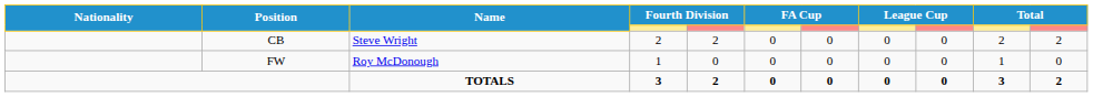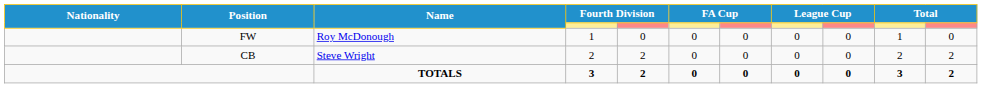 <table class="wikitable" style="text-align:center; font-size:90%; width:100%;">
 <tr>
 <th rowspan="2" style="background:#2191CC; color:white; border:1px solid #F7C408; text-align:center;">Nationality</th>
 <th rowspan="2" style="background:#2191CC; color:white; border:1px solid #F7C408; text-align:center;">Position</th>
 <th rowspan="2" style="background:#2191CC; color:white; border:1px solid #F7C408; text-align:center;">Name</th>
 <th colspan="2" style="background:#2191CC; color:white; border:1px solid #F7C408; text-align:center;">Fourth Division</th>
 <th colspan="2" style="background:#2191CC; color:white; border:1px solid #F7C408; text-align:center;">FA Cup</th>
 <th colspan="2" style="background:#2191CC; color:white; border:1px solid #F7C408; text-align:center;">League Cup</th>
 <th colspan="2" style="background:#2191CC; color:white; border:1px solid #F7C408; text-align:center;">Total</th>
 </tr>
 <tr>
 <th width=60 style="background: #FFEE99"></th>
 <th width=60 style="background: #FF8888"></th>
 <th width=60 style="background: #FFEE99"></th>
 <th width=60 style="background: #FF8888"></th>
 <th width=60 style="background: #FFEE99"></th>
 <th width=60 style="background: #FF8888"></th>
 <th width=60 style="background: #FFEE99"></th>
 <th width=60 style="background: #FF8888"></th>
 </tr>
 <tr>
 <td></td>
+<td>FW</td>
+<td align="left"><a href='#'>Roy McDonough</a></td>
+<td>1</td>
+<td>0</td>
+<td>0</td>
+<td>0</td>
+<td>0</td>
+<td>0</td>
+<td>1</td>
+<td>0</td>
+</tr>
+<tr>
+<td></td>
 <td>CB</td>
 <td align="left"><a href='#'>Steve Wright</a></td>
 <td>2</td>
 <td>2</td>
 <td>0</td>
 <td>0</td>
 <td>0</td>
 <td>0</td>
 <td>2</td>
 <td>2</td>
-</tr>
-<tr>
-<td></td>
-<td>FW</td>
-<td align="left"><a href='#'>Roy McDonough</a></td>
-<td>1</td>
-<td>0</td>
-<td>0</td>
-<td>0</td>
-<td>0</td>
-<td>0</td>
-<td>1</td>
-<td>0</td>
 </tr>
 <tr>
 <td colspan="2"></td>
 <td><strong>TOTALS</strong></td>
 <td><strong>3</strong></td>
 <td><strong>2</strong></td>
 <td><strong>0</strong></td>
 <td><strong>0</strong></td>
 <td><strong>0</strong></td>
 <td><strong>0</strong></td>
 <td><strong>3</strong></td>
 <td><strong>2</strong></td>
 </tr>
 </table>
